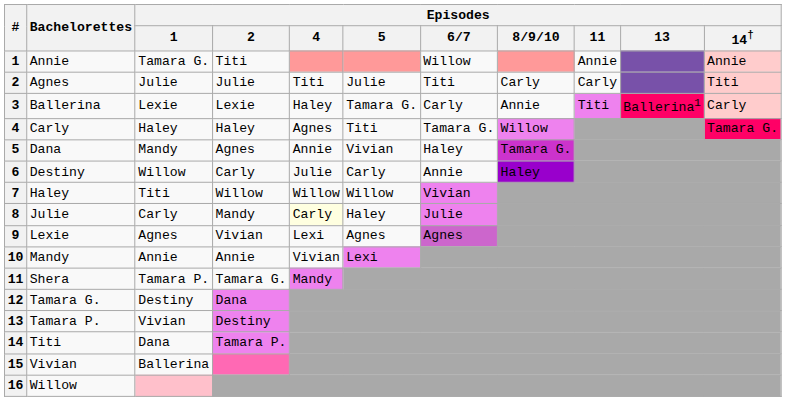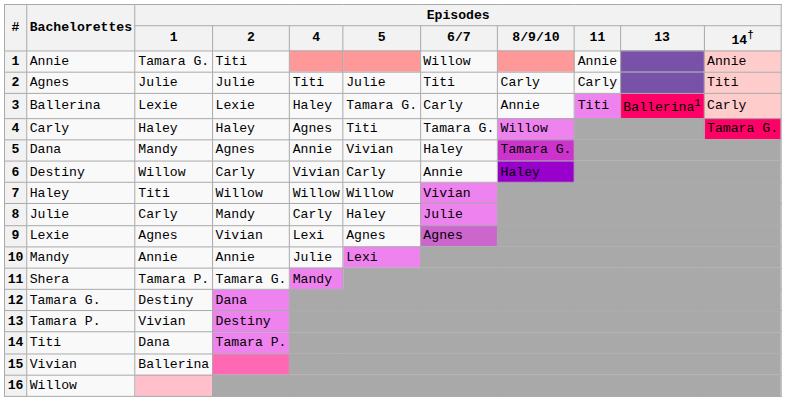 <table class="wikitable">
 <tr>
 <th rowspan=2>#</th>
 <th rowspan=2>Bachelorettes</th>
 <th colspan=10>Episodes</th>
 </tr>
 <tr>
 <th>1</th>
 <th>2</th>
 <th>4</th>
 <th>5</th>
 <th>6/7</th>
 <th>8/9/10</th>
 <th>11</th>
 <th>13</th>
 <th>14<sup>†</sup></th>
 </tr>
 <tr>
 <th>1</th>
 <td>Annie</td>
 <td>Tamara G.</td>
 <td>Titi</td>
 <td style="background:#f99;"></td>
 <td style="background:#f99;"></td>
 <td>Willow</td>
 <td style="background:#f99;"></td>
 <td>Annie</td>
 <td style="background:#7851a9;"></td>
 <td style="background:#fcc;">Annie</td>
 </tr>
 <tr>
 <th>2</th>
 <td>Agnes</td>
 <td>Julie</td>
 <td>Julie</td>
 <td>Titi</td>
 <td>Julie</td>
 <td>Titi</td>
 <td>Carly</td>
 <td>Carly</td>
 <td style="background:#7851a9;"></td>
 <td style="background:#fcc;">Titi</td>
 </tr>
 <tr>
 <th>3</th>
 <td>Ballerina</td>
 <td>Lexie</td>
 <td>Lexie</td>
 <td>Haley</td>
 <td>Tamara G.</td>
 <td>Carly</td>
 <td>Annie</td>
 <td style="background:violet;">Titi</td>
 <td style="background:#f06;">Ballerina<sup>1</sup></td>
 <td style="background:#fcc;">Carly</td>
 </tr>
 <tr>
 <th>4</th>
 <td>Carly</td>
 <td>Haley</td>
 <td>Haley</td>
 <td>Agnes</td>
 <td>Titi</td>
 <td>Tamara G.</td>
 <td style="background:violet;">Willow</td>
 <td style="background:darkGrey;" colspan=2></td>
 <td style="background:#f06;">Tamara G.</td>
 </tr>
 <tr>
 <th>5</th>
 <td>Dana</td>
 <td>Mandy</td>
 <td>Agnes</td>
 <td>Annie</td>
 <td>Vivian</td>
 <td>Haley</td>
 <td style="background:#c3c;">Tamara G.</td>
 <td style="background:darkGrey;" colspan=3></td>
 </tr>
 <tr>
 <th>6</th>
 <td>Destiny</td>
 <td>Willow</td>
 <td>Carly</td>
-<td>Julie</td>
+<td>Vivian</td>
 <td>Carly</td>
 <td>Annie</td>
 <td style="background:#90c;">Haley</td>
 <td style="background:darkGrey;" colspan=3></td>
 </tr>
 <tr>
 <th>7</th>
 <td>Haley</td>
 <td>Titi</td>
 <td>Willow</td>
 <td>Willow</td>
 <td>Willow</td>
 <td style="background:violet;">Vivian</td>
 <td style="background:darkGrey;" colspan=4></td>
 </tr>
 <tr>
 <th>8</th>
 <td>Julie</td>
 <td>Carly</td>
 <td>Mandy</td>
-<td style="background: lightyellow;">Carly</td>
+<td>Carly</td>
 <td>Haley</td>
 <td style="background:violet;">Julie</td>
 <td style="background:darkGrey;" colspan=5></td>
 </tr>
 <tr>
 <th>9</th>
 <td>Lexie</td>
 <td>Agnes</td>
 <td>Vivian</td>
 <td>Lexi</td>
 <td>Agnes</td>
 <td style="background:#c6c;">Agnes</td>
 <td style="background:darkGrey;" colspan=5></td>
 </tr>
 <tr>
 <th>10</th>
 <td>Mandy</td>
 <td>Annie</td>
 <td>Annie</td>
-<td>Vivian</td>
+<td>Julie</td>
 <td style="background:violet;">Lexi</td>
 <td style="background:darkGrey;" colspan=7></td>
 </tr>
 <tr>
 <th>11</th>
 <td>Shera</td>
 <td>Tamara P.</td>
 <td>Tamara G.</td>
 <td style="background:violet;">Mandy</td>
 <td style="background:darkGrey;" colspan=8></td>
 </tr>
 <tr>
 <th>12</th>
 <td>Tamara G.</td>
 <td>Destiny</td>
 <td style="background:violet;">Dana</td>
 <td style="background:darkGrey;" colspan=8></td>
 </tr>
 <tr>
 <th>13</th>
 <td>Tamara P.</td>
 <td>Vivian</td>
 <td style="background:violet;">Destiny</td>
 <td style="background:darkGrey;" colspan=8></td>
 </tr>
 <tr>
 <th>14</th>
 <td>Titi</td>
 <td>Dana</td>
 <td style="background:violet;">Tamara P.</td>
 <td style="background:darkGrey;" colspan=8></td>
 </tr>
 <tr>
 <th>15</th>
 <td>Vivian</td>
 <td>Ballerina</td>
 <td style="background:hotpink;"></td>
 <td style="background:darkGrey;" colspan=8></td>
 </tr>
 <tr>
 <th>16</th>
 <td>Willow</td>
 <td style="background:pink;"></td>
 <td style="background:darkGrey;" colspan=9></td>
 </tr>
 </table>
